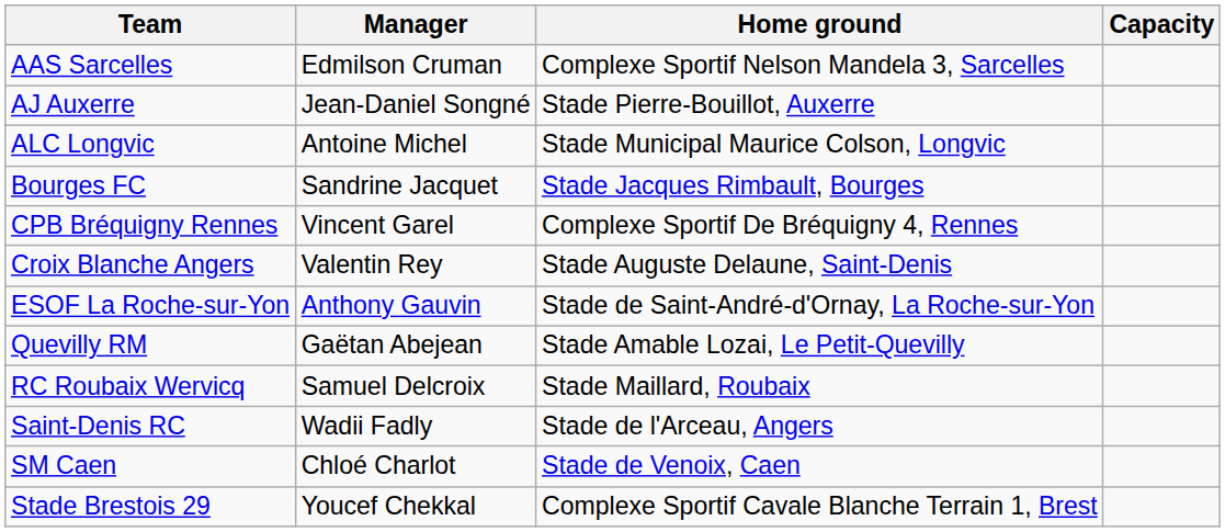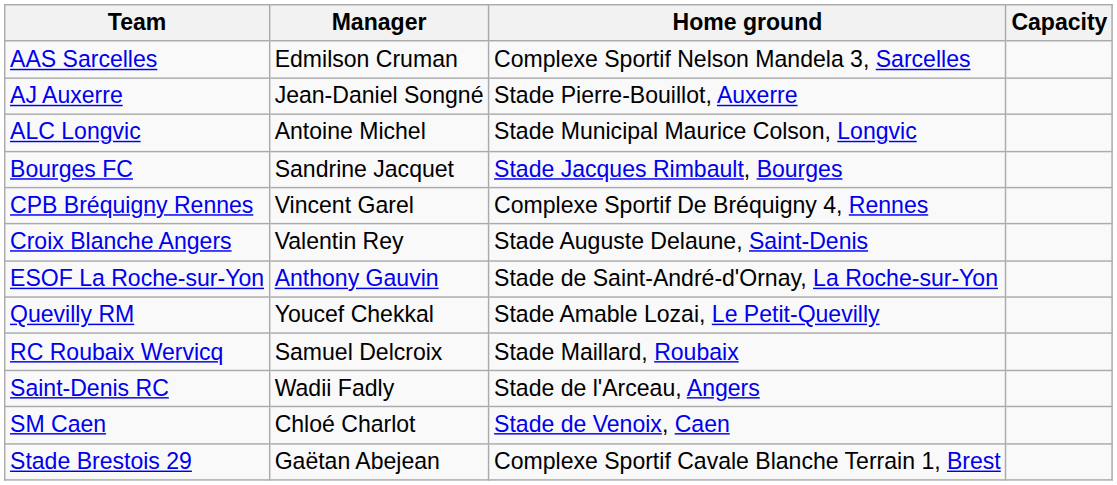 <table class="wikitable sortable">
 <tr>
 <th>Team</th>
 <th>Manager</th>
 <th>Home ground</th>
 <th>Capacity</th>
 </tr>
 <tr>
 <td><a href='#'>AAS Sarcelles</a></td>
 <td>Edmilson Cruman</td>
 <td>Complexe Sportif Nelson Mandela 3, <a href='#'>Sarcelles</a></td>
 <td></td>
 </tr>
 <tr>
 <td><a href='#'>AJ Auxerre</a></td>
 <td>Jean-Daniel Songné</td>
 <td>Stade Pierre-Bouillot, <a href='#'>Auxerre</a></td>
 <td></td>
 </tr>
 <tr>
 <td><a href='#'>ALC Longvic</a></td>
 <td>Antoine Michel</td>
 <td>Stade Municipal Maurice Colson, <a href='#'>Longvic</a></td>
 <td></td>
 </tr>
 <tr>
 <td><a href='#'>Bourges FC</a></td>
 <td>Sandrine Jacquet</td>
 <td><a href='#'>Stade Jacques Rimbault</a>, <a href='#'>Bourges</a></td>
 <td></td>
 </tr>
 <tr>
 <td><a href='#'>CPB Bréquigny Rennes</a></td>
 <td>Vincent Garel</td>
 <td>Complexe Sportif De Bréquigny 4, <a href='#'>Rennes</a></td>
 <td></td>
 </tr>
 <tr>
 <td><a href='#'>Croix Blanche Angers</a></td>
 <td>Valentin Rey</td>
 <td>Stade Auguste Delaune, <a href='#'>Saint-Denis</a></td>
 <td></td>
 </tr>
 <tr>
 <td><a href='#'>ESOF La Roche-sur-Yon</a></td>
 <td><a href='#'>Anthony Gauvin</a></td>
 <td>Stade de Saint-André-d'Ornay, <a href='#'>La Roche-sur-Yon</a></td>
 <td></td>
 </tr>
 <tr>
 <td><a href='#'>Quevilly RM</a></td>
-<td>Gaëtan Abejean</td>
+<td>Youcef Chekkal</td>
 <td>Stade Amable Lozai, <a href='#'>Le Petit-Quevilly</a></td>
 <td></td>
 </tr>
 <tr>
 <td><a href='#'>RC Roubaix Wervicq</a></td>
 <td>Samuel Delcroix</td>
 <td>Stade Maillard, <a href='#'>Roubaix</a></td>
 <td></td>
 </tr>
 <tr>
 <td><a href='#'>Saint-Denis RC</a></td>
 <td>Wadii Fadly</td>
 <td>Stade de l'Arceau, <a href='#'>Angers</a></td>
 <td></td>
 </tr>
 <tr>
 <td><a href='#'>SM Caen</a></td>
 <td>Chloé Charlot</td>
 <td><a href='#'>Stade de Venoix</a>, <a href='#'>Caen</a></td>
 <td></td>
 </tr>
 <tr>
 <td><a href='#'>Stade Brestois 29</a></td>
-<td>Youcef Chekkal</td>
+<td>Gaëtan Abejean</td>
 <td>Complexe Sportif Cavale Blanche Terrain 1, <a href='#'>Brest</a></td>
 <td></td>
 </tr>
 </table>
